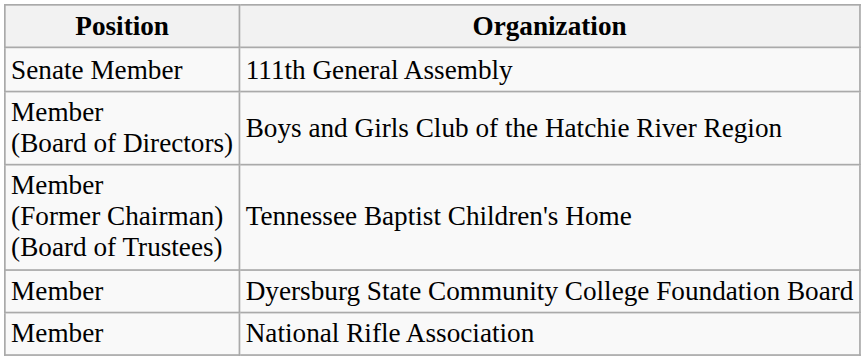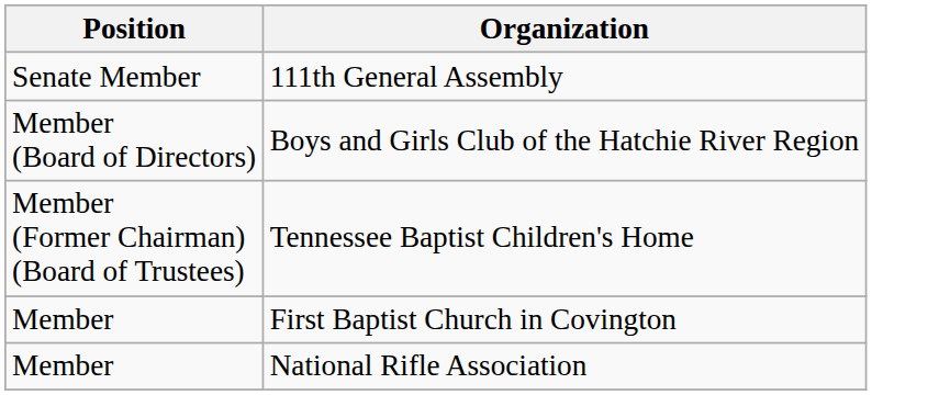 <table class="wikitable">
 <tr>
 <th>Position</th>
 <th>Organization</th>
 </tr>
 <tr>
 <td>Senate Member</td>
 <td>111th General Assembly</td>
 </tr>
 <tr>
 <td>Member<br>(Board of Directors)</td>
 <td>Boys and Girls Club of the Hatchie River Region</td>
 </tr>
 <tr>
 <td>Member<br>(Former Chairman)<br>(Board of Trustees)</td>
 <td>Tennessee Baptist Children's Home</td>
 </tr>
 <tr>
 <td>Member</td>
-<td>Dyersburg State Community College Foundation Board</td>
+<td>First Baptist Church in Covington</td>
 </tr>
 <tr>
 <td>Member</td>
 <td>National Rifle Association</td>
 </tr>
 </table>
